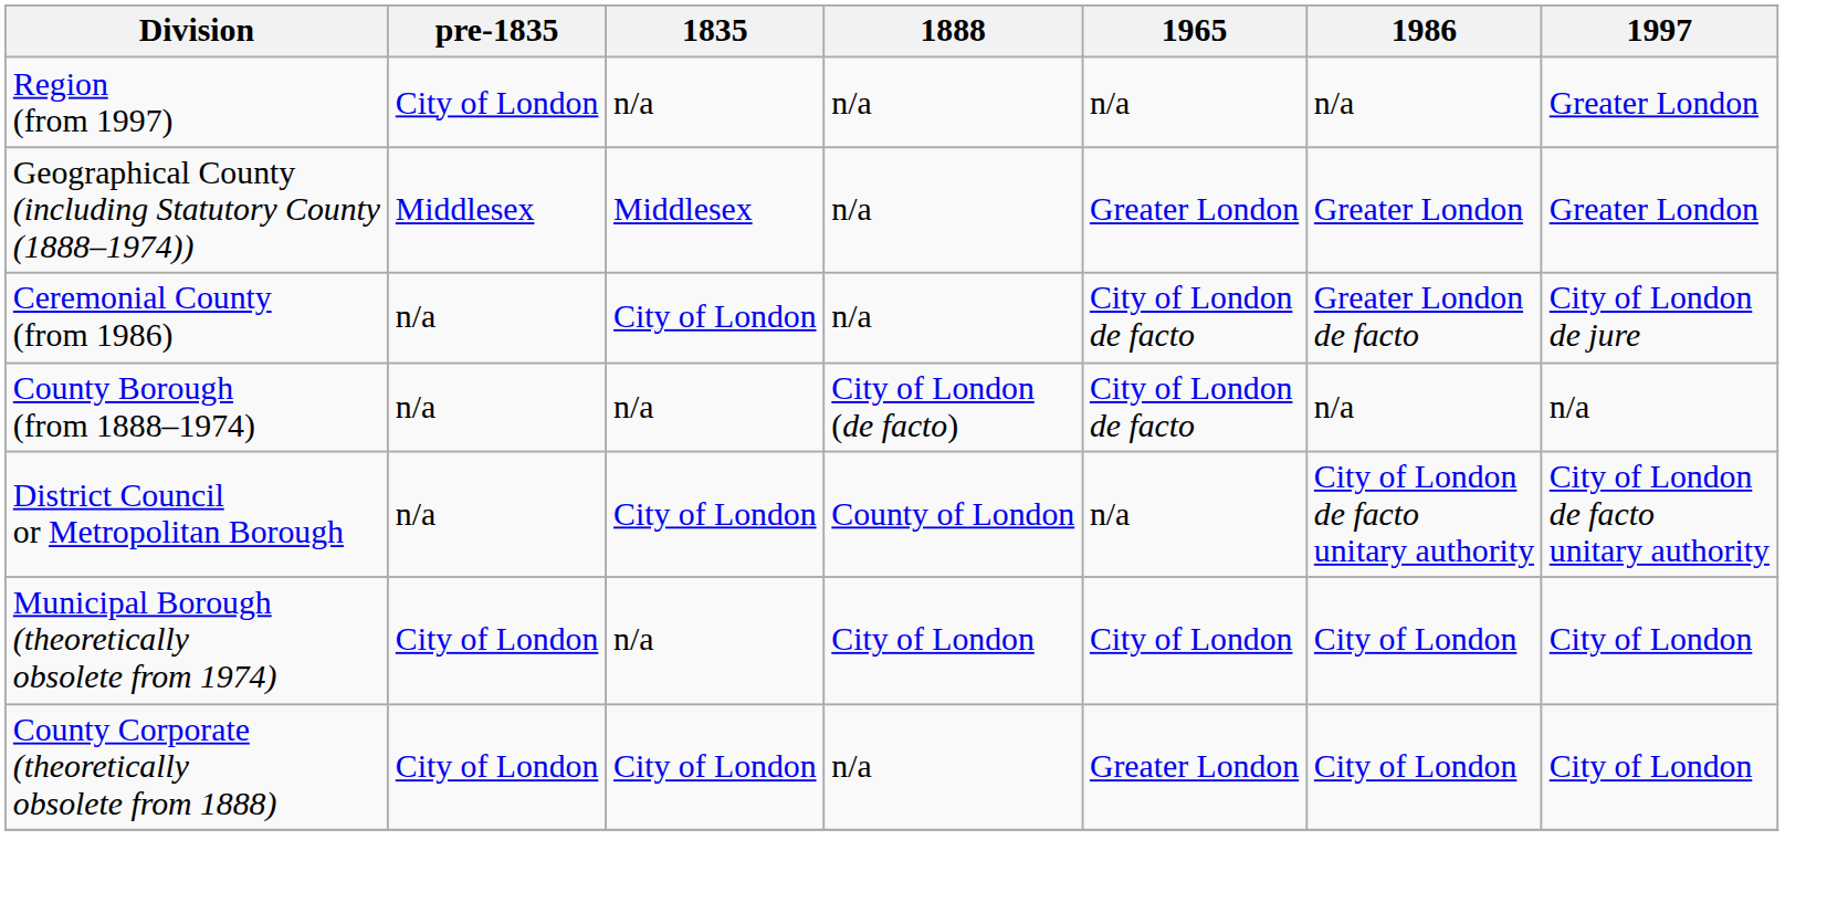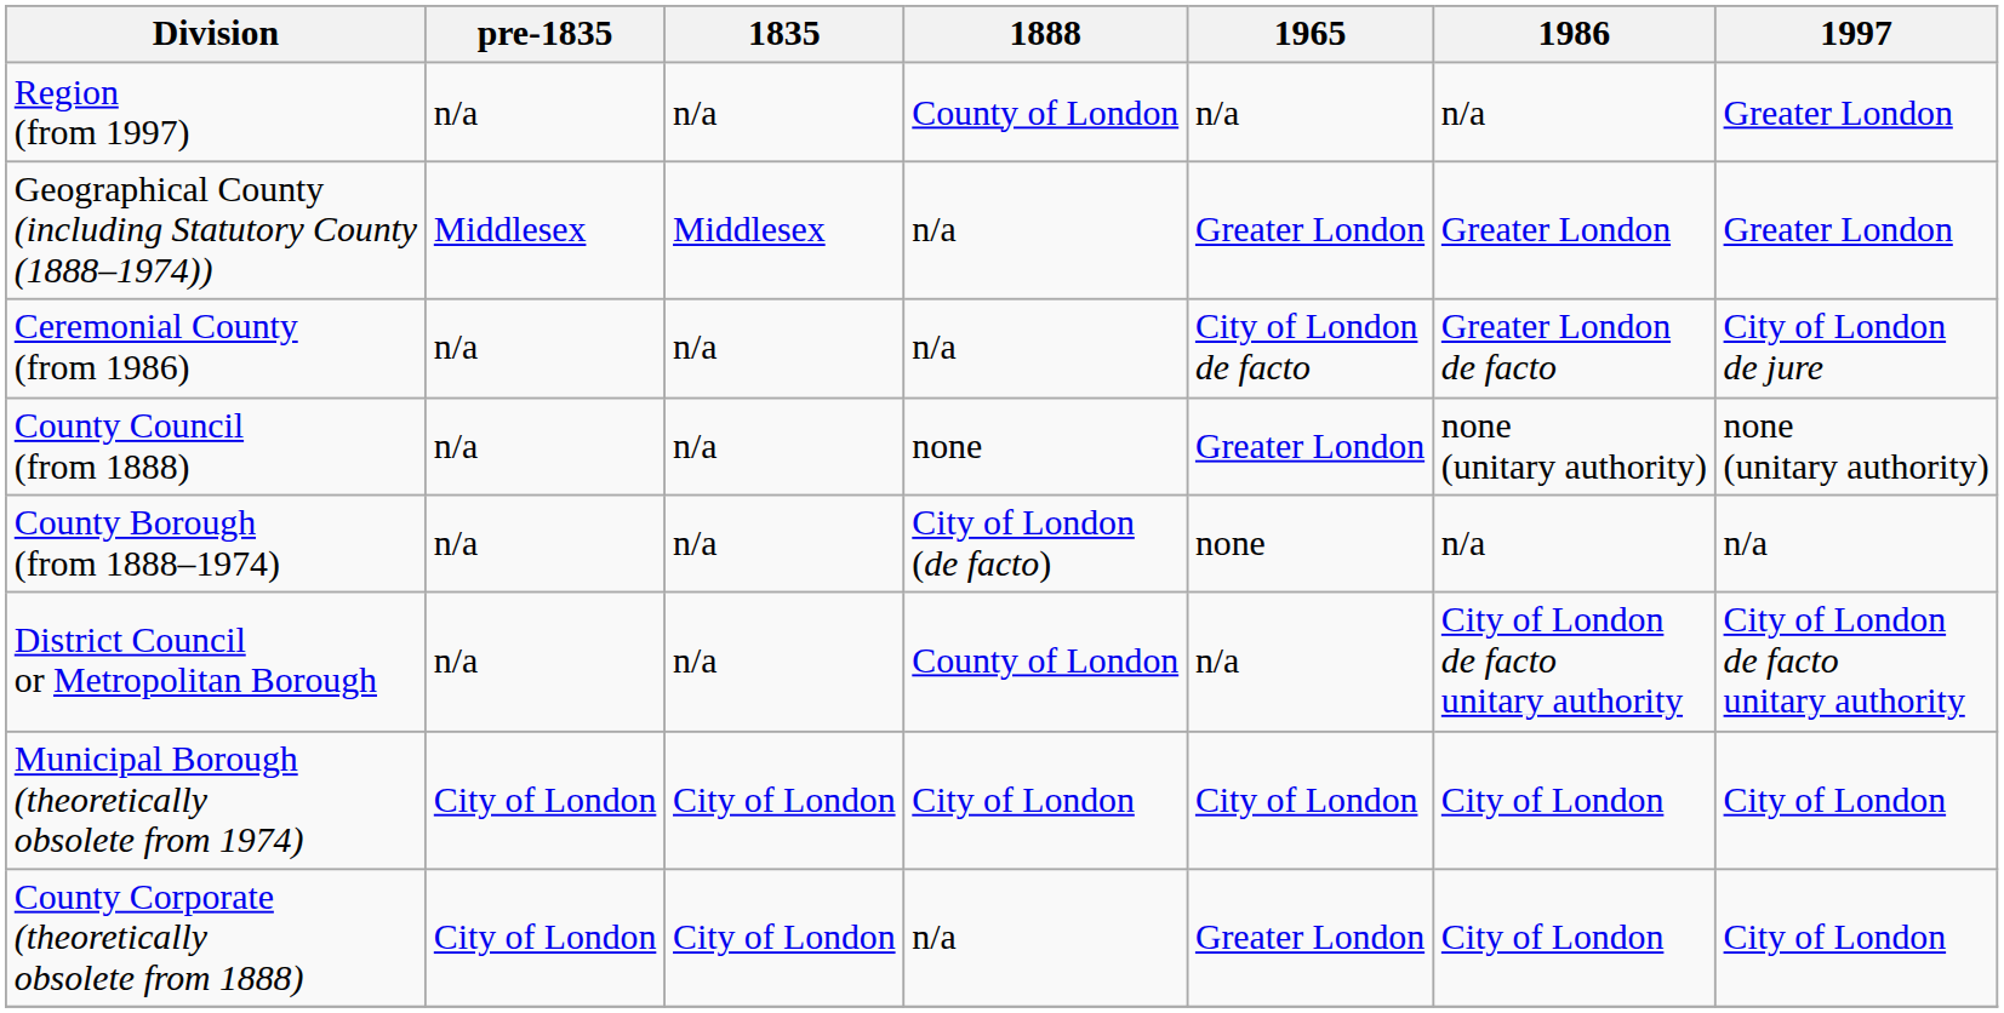 <table class="wikitable">
 <tr>
 <th>Division</th>
 <th>pre-1835</th>
 <th>1835</th>
 <th>1888</th>
 <th>1965</th>
 <th>1986</th>
 <th>1997</th>
 </tr>
 <tr>
 <td><a href='#'>Region</a> <br> (from 1997)</td>
-<td><a href='#'>City of London</a></td>
 <td>n/a</td>
 <td>n/a</td>
+<td><a href='#'>County of London</a></td>
 <td>n/a</td>
 <td>n/a</td>
 <td><a href='#'>Greater London</a></td>
 </tr>
 <tr>
 <td>Geographical County <br> <em>(including Statutory County <br> (1888–1974))</em></td>
 <td><a href='#'>Middlesex</a></td>
 <td><a href='#'>Middlesex</a></td>
 <td>n/a</td>
 <td><a href='#'>Greater London</a></td>
 <td><a href='#'>Greater London</a></td>
 <td><a href='#'>Greater London</a></td>
 </tr>
 <tr>
 <td><a href='#'>Ceremonial County</a> <br> (from 1986)</td>
 <td>n/a</td>
-<td><a href='#'>City of London</a></td>
+<td>n/a</td>
 <td>n/a</td>
 <td><a href='#'>City of London</a> <br> <em>de facto</em></td>
 <td><a href='#'>Greater London</a> <br> <em>de facto</em></td>
 <td><a href='#'>City of London</a> <br> <em>de jure</em></td>
 </tr>
 <tr>
+<td><a href='#'>County Council</a> <br> (from 1888)</td>
+<td>n/a</td>
+<td>n/a</td>
+<td>none</td>
+<td><a href='#'>Greater London</a></td>
+<td>none <br> (unitary authority)</td>
+<td>none <br> (unitary authority)</td>
+</tr>
+<tr>
 <td><a href='#'>County Borough</a> <br> (from 1888–1974)</td>
 <td>n/a</td>
 <td>n/a</td>
 <td><a href='#'>City of London</a> <br> (<em>de facto</em>)</td>
-<td><a href='#'>City of London</a> <br> <em>de facto</em></td>
+<td>none</td>
 <td>n/a</td>
 <td>n/a</td>
 </tr>
 <tr>
 <td><a href='#'>District Council</a> <br> or <a href='#'>Metropolitan Borough</a></td>
 <td>n/a</td>
-<td><a href='#'>City of London</a></td>
+<td>n/a</td>
 <td><a href='#'>County of London</a></td>
 <td>n/a</td>
 <td><a href='#'>City of London</a> <br> <em>de facto</em> <br> <a href='#'>unitary authority</a></td>
 <td><a href='#'>City of London</a> <br> <em>de facto</em> <br> <a href='#'>unitary authority</a></td>
 </tr>
 <tr>
 <td><a href='#'>Municipal Borough</a> <br> <em>(theoretically <br> obsolete from 1974)</em></td>
 <td><a href='#'>City of London</a></td>
-<td>n/a</td>
+<td><a href='#'>City of London</a></td>
 <td><a href='#'>City of London</a></td>
 <td><a href='#'>City of London</a></td>
 <td><a href='#'>City of London</a></td>
 <td><a href='#'>City of London</a></td>
 </tr>
 <tr>
 <td><a href='#'>County Corporate</a> <br> <em>(theoretically <br> obsolete from 1888)</em></td>
 <td><a href='#'>City of London</a></td>
 <td><a href='#'>City of London</a></td>
 <td>n/a</td>
 <td><a href='#'>Greater London</a></td>
 <td><a href='#'>City of London</a></td>
 <td><a href='#'>City of London</a></td>
 </tr>
 <tr>
 </tr>
 </table>
